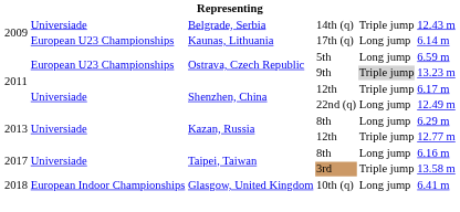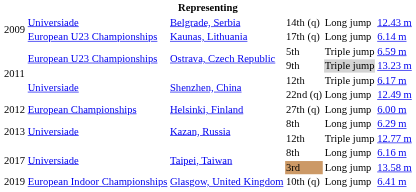 <table>
 <tr>
 <th colspan="6">Representing </th>
 </tr>
 <tr>
 <td rowspan=2>2009</td>
 <td><a href='#'>Universiade</a></td>
 <td><a href='#'>Belgrade, Serbia</a></td>
 <td>14th (q)</td>
-<td>Triple jump</td>
+<td>Long jump</td>
 <td><a href='#'>12.43 m</a></td>
 </tr>
 <tr>
 <td><a href='#'>European U23 Championships</a></td>
 <td><a href='#'>Kaunas, Lithuania</a></td>
 <td>17th (q)</td>
 <td>Long jump</td>
 <td><a href='#'>6.14 m</a></td>
 </tr>
 <tr>
 <td rowspan=4>2011</td>
 <td rowspan=2><a href='#'>European U23 Championships</a></td>
 <td rowspan=2><a href='#'>Ostrava, Czech Republic</a></td>
 <td>5th</td>
-<td>Long jump</td>
+<td>Triple jump</td>
 <td><a href='#'>6.59 m</a></td>
 </tr>
 <tr>
 <td>9th</td>
 <td style="background: lightgrey;">Triple jump</td>
 <td><a href='#'>13.23 m</a></td>
 </tr>
 <tr>
 <td rowspan=2><a href='#'>Universiade</a></td>
 <td rowspan=2><a href='#'>Shenzhen, China</a></td>
 <td>12th</td>
 <td>Triple jump</td>
 <td><a href='#'>6.17 m</a></td>
 </tr>
 <tr>
 <td>22nd (q)</td>
 <td>Long jump</td>
 <td><a href='#'>12.49 m</a></td>
+</tr>
+<tr>
+<td>2012</td>
+<td><a href='#'>European Championships</a></td>
+<td><a href='#'>Helsinki, Finland</a></td>
+<td>27th (q)</td>
+<td>Long jump</td>
+<td><a href='#'>6.00 m</a></td>
 </tr>
 <tr>
 <td rowspan=2>2013</td>
 <td rowspan=2><a href='#'>Universiade</a></td>
 <td rowspan=2><a href='#'>Kazan, Russia</a></td>
 <td>8th</td>
 <td>Long jump</td>
 <td><a href='#'>6.29 m</a></td>
 </tr>
 <tr>
 <td>12th</td>
 <td>Triple jump</td>
 <td><a href='#'>12.77 m</a></td>
 </tr>
 <tr>
 <td rowspan=2>2017</td>
 <td rowspan=2><a href='#'>Universiade</a></td>
 <td rowspan=2><a href='#'>Taipei, Taiwan</a></td>
 <td>8th</td>
 <td>Long jump</td>
 <td><a href='#'>6.16 m</a></td>
 </tr>
 <tr>
 <td bgcolor=cc9966>3rd</td>
-<td>Triple jump</td>
+<td>Long jump</td>
 <td><a href='#'>13.58 m</a></td>
 </tr>
 <tr>
-<td>2018</td>
+<td>2019</td>
 <td><a href='#'>European Indoor Championships</a></td>
 <td><a href='#'>Glasgow, United Kingdom</a></td>
 <td>10th (q)</td>
 <td>Long jump</td>
 <td><a href='#'>6.41 m</a></td>
 </tr>
 </table>
